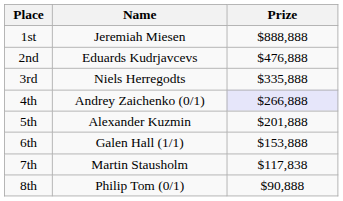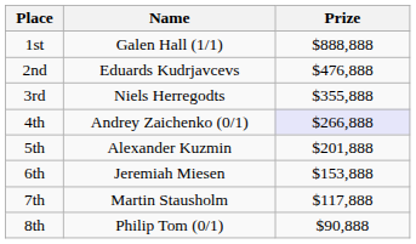 <table class="wikitable">
 <tr>
 <th width="50">Place</th>
 <th width="200">Name</th>
 <th width="125">Prize</th>
 </tr>
 <tr>
 <td align = "center">1st</td>
-<td align = "center">Jeremiah Miesen</td>
+<td align = "center">Galen Hall (1/1)</td>
 <td align = "center">$888,888</td>
 </tr>
 <tr>
 <td align = "center">2nd</td>
 <td align = "center">Eduards Kudrjavcevs</td>
 <td align = "center">$476,888</td>
 </tr>
 <tr>
 <td align = "center">3rd</td>
 <td align = "center">Niels Herregodts</td>
-<td align = "center">$335,888</td>
+<td align = "center">$355,888</td>
 </tr>
 <tr>
 <td align = "center">4th</td>
 <td align = "center">Andrey Zaichenko (0/1)</td>
 <td align = "center" style="background: lavender;">$266,888</td>
 </tr>
 <tr>
 <td align = "center">5th</td>
 <td align = "center">Alexander Kuzmin</td>
 <td align = "center">$201,888</td>
 </tr>
 <tr>
 <td align = "center">6th</td>
-<td align = "center">Galen Hall (1/1)</td>
+<td align = "center">Jeremiah Miesen</td>
 <td align = "center">$153,888</td>
 </tr>
 <tr>
 <td align = "center">7th</td>
 <td align = "center">Martin Stausholm</td>
-<td align = "center">$117,838</td>
+<td align = "center">$117,888</td>
 </tr>
 <tr>
 <td align = "center">8th</td>
 <td align = "center">Philip Tom (0/1)</td>
 <td align = "center">$90,888</td>
 </tr>
 </table>
